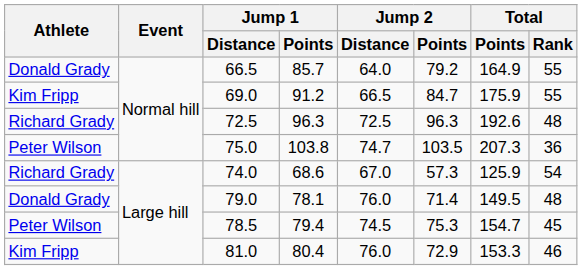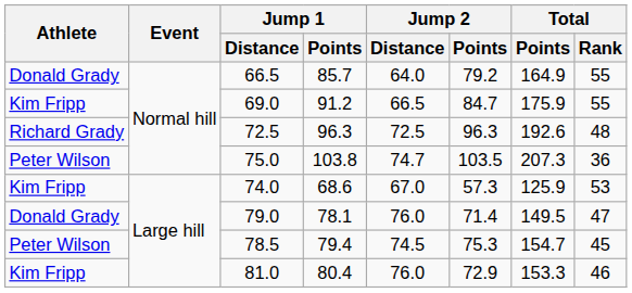 <table class="wikitable" style="font-size:90%">
 <tr>
 <th rowspan="2">Athlete</th>
 <th rowspan="2">Event</th>
 <th colspan="2">Jump 1</th>
 <th colspan="2">Jump 2</th>
 <th colspan="2">Total</th>
 </tr>
 <tr>
 <th>Distance</th>
 <th>Points</th>
 <th>Distance</th>
 <th>Points</th>
 <th>Points</th>
 <th>Rank</th>
 </tr>
 <tr>
 <td><a href='#'>Donald Grady</a></td>
 <td rowspan="4">Normal hill</td>
 <td align="center">66.5</td>
 <td align="center">85.7</td>
 <td align="center">64.0</td>
 <td align="center">79.2</td>
 <td align="center">164.9</td>
 <td align="center">55</td>
 </tr>
 <tr>
 <td><a href='#'>Kim Fripp</a></td>
 <td align="center">69.0</td>
 <td align="center">91.2</td>
 <td align="center">66.5</td>
 <td align="center">84.7</td>
 <td align="center">175.9</td>
 <td align="center">55</td>
 </tr>
 <tr>
 <td><a href='#'>Richard Grady</a></td>
 <td align="center">72.5</td>
 <td align="center">96.3</td>
 <td align="center">72.5</td>
 <td align="center">96.3</td>
 <td align="center">192.6</td>
 <td align="center">48</td>
 </tr>
 <tr>
 <td><a href='#'>Peter Wilson</a></td>
 <td align="center">75.0</td>
 <td align="center">103.8</td>
 <td align="center">74.7</td>
 <td align="center">103.5</td>
 <td align="center">207.3</td>
 <td align="center">36</td>
 </tr>
 <tr>
-<td><a href='#'>Richard Grady</a></td>
+<td><a href='#'>Kim Fripp</a></td>
 <td rowspan="4">Large hill</td>
 <td align="center">74.0</td>
 <td align="center">68.6</td>
 <td align="center">67.0</td>
 <td align="center">57.3</td>
 <td align="center">125.9</td>
-<td align="center">54</td>
+<td align="center">53</td>
 </tr>
 <tr>
 <td><a href='#'>Donald Grady</a></td>
 <td align="center">79.0</td>
 <td align="center">78.1</td>
 <td align="center">76.0</td>
 <td align="center">71.4</td>
 <td align="center">149.5</td>
-<td align="center">48</td>
+<td align="center">47</td>
 </tr>
 <tr>
 <td><a href='#'>Peter Wilson</a></td>
 <td align="center">78.5</td>
 <td align="center">79.4</td>
 <td align="center">74.5</td>
 <td align="center">75.3</td>
 <td align="center">154.7</td>
 <td align="center">45</td>
 </tr>
 <tr>
 <td><a href='#'>Kim Fripp</a></td>
 <td align="center">81.0</td>
 <td align="center">80.4</td>
 <td align="center">76.0</td>
 <td align="center">72.9</td>
 <td align="center">153.3</td>
 <td align="center">46</td>
 </tr>
 </table>
